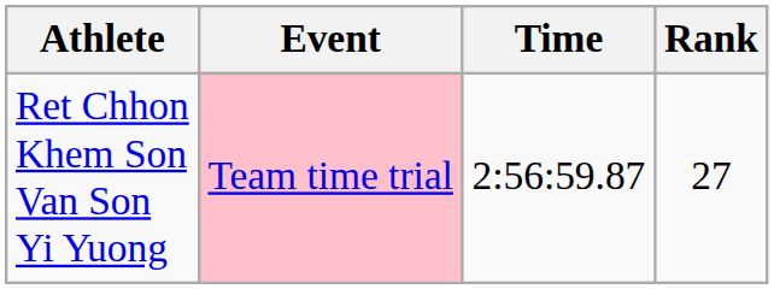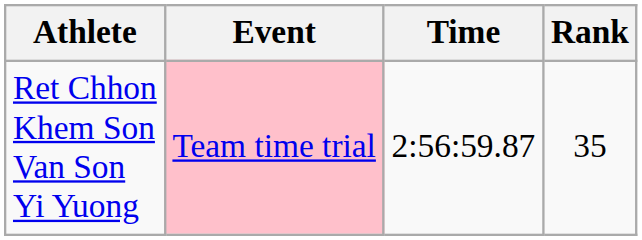 <table class=wikitable style="font-size:90%">
 <tr>
 <th>Athlete</th>
 <th>Event</th>
 <th>Time</th>
 <th>Rank</th>
 </tr>
 <tr align=center>
 <td align=left><a href='#'>Ret Chhon</a><br><a href='#'>Khem Son</a><br><a href='#'>Van Son</a><br><a href='#'>Yi Yuong</a></td>
 <td align=left style="background: pink;"><a href='#'>Team time trial</a></td>
 <td>2:56:59.87</td>
-<td>27</td>
+<td>35</td>
 </tr>
 </table>
